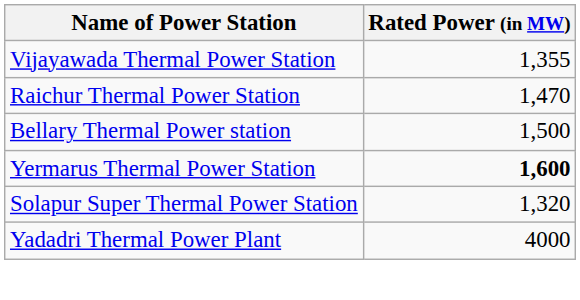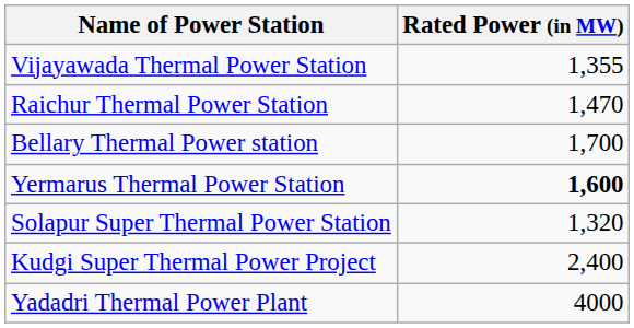 <table class="wikitable sortable">
 <tr>
 <th>Name of Power Station</th>
 <th data-sort-type="number">Rated Power <small>(in <a href='#'>MW</a>)</small></th>
 </tr>
 <tr>
 <td><a href='#'>Vijayawada Thermal Power Station</a></td>
 <td align="right">1,355</td>
 </tr>
 <tr>
 <td><a href='#'>Raichur Thermal Power Station</a></td>
 <td align="right">1,470</td>
 </tr>
 <tr>
 <td><a href='#'>Bellary Thermal Power station</a></td>
-<td align="right">1,500</td>
+<td align="right">1,700</td>
 </tr>
 <tr>
 <td><a href='#'>Yermarus Thermal Power Station</a></td>
 <td align="right"><strong>1,600</strong></td>
 </tr>
 <tr>
 <td><a href='#'>Solapur Super Thermal Power Station</a></td>
 <td align="right">1,320</td>
 </tr>
 <tr>
+<td><a href='#'>Kudgi Super Thermal Power Project</a></td>
+<td align="right">2,400</td>
+</tr>
+<tr>
 <td><a href='#'>Yadadri Thermal Power Plant</a></td>
 <td align="right">4000</td>
 </tr>
 </table>
